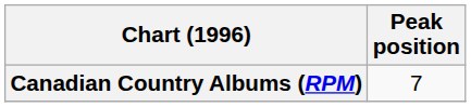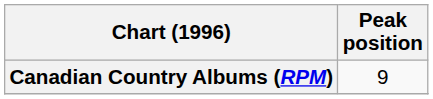 <table class="wikitable sortable plainrowheaders" style="text-align:center">
 <tr>
 <th scope="col">Chart (1996)</th>
 <th scope="col">Peak<br> position</th>
 </tr>
 <tr>
 <th scope="row">Canadian Country Albums (<em><a href='#'>RPM</a></em>)</th>
-<td>7</td>
+<td>9</td>
 </tr>
 <tr>
 </tr>
 <tr>
 </tr>
 </table>
